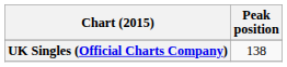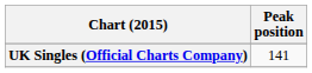 <table class="wikitable sortable plainrowheaders" style="text-align:center;">
 <tr>
 <th scope="col">Chart (2015)</th>
 <th scope="col">Peak<br>position</th>
 </tr>
 <tr>
 </tr>
 <tr>
 </tr>
 <tr>
 </tr>
 <tr>
 <th scope="row">UK Singles (<a href='#'>Official Charts Company</a>)</th>
-<td style="text-align:center;">138</td>
+<td style="text-align:center;">141</td>
 </tr>
 <tr>
 </tr>
 <tr>
 </tr>
 <tr>
 </tr>
 <tr>
 </tr>
 </table>
